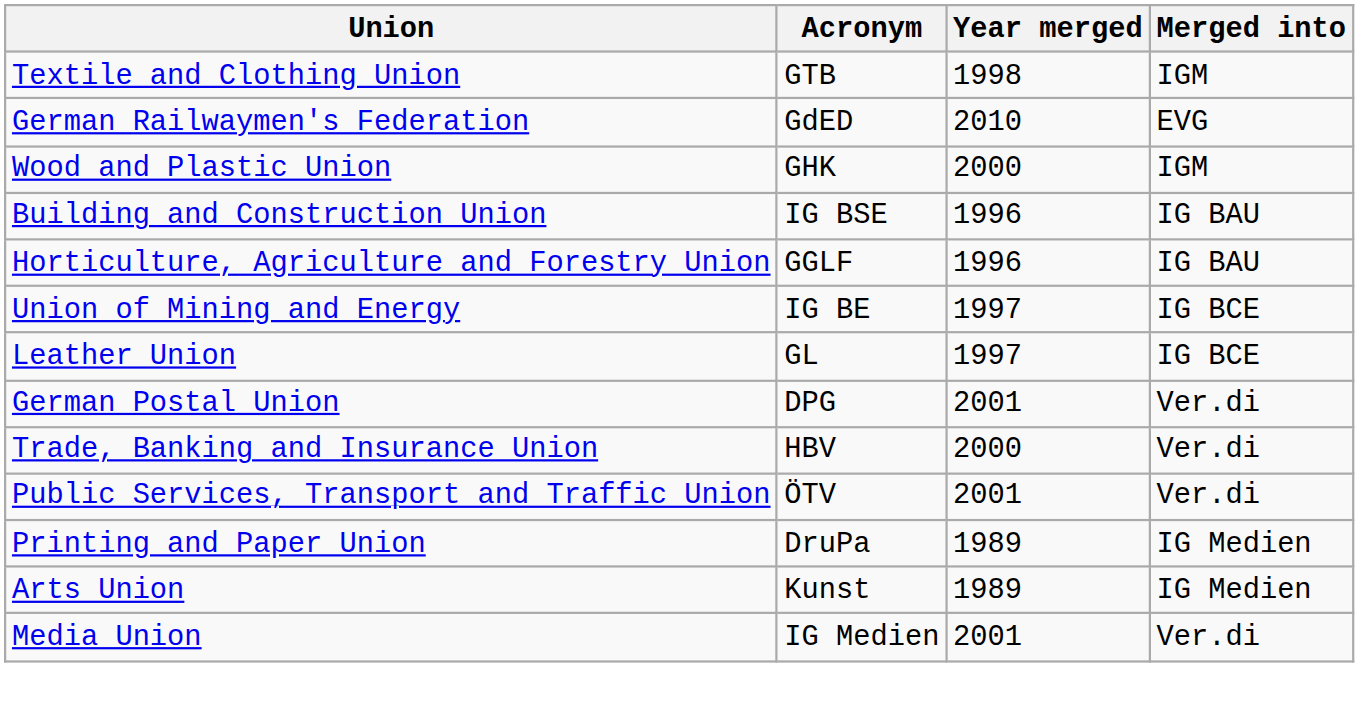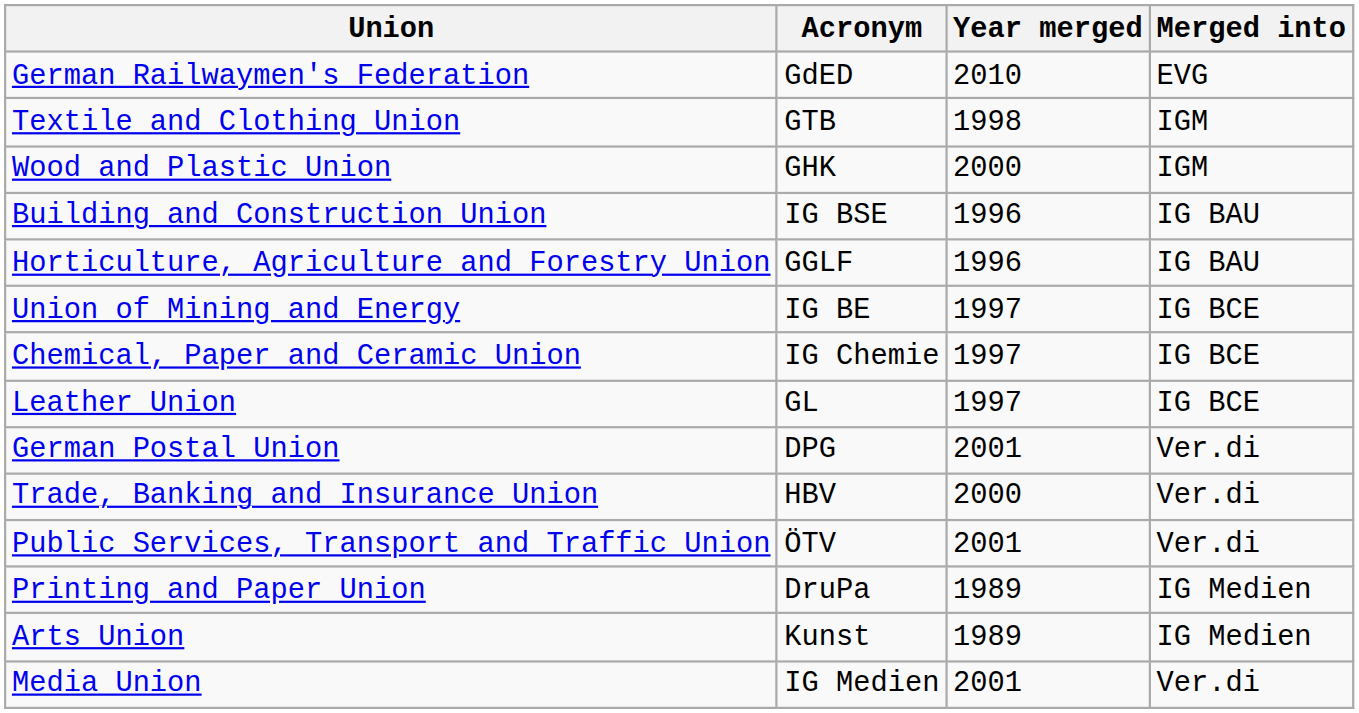 <table class="wikitable sortable">
 <tr>
 <th>Union</th>
 <th>Acronym</th>
 <th>Year merged</th>
 <th>Merged into</th>
 </tr>
 <tr>
+<td><a href='#'>German Railwaymen's Federation</a></td>
+<td>GdED</td>
+<td>2010</td>
+<td>EVG</td>
+</tr>
+<tr>
 <td><a href='#'>Textile and Clothing Union</a></td>
 <td>GTB</td>
 <td>1998</td>
 <td>IGM</td>
-</tr>
-<tr>
-<td><a href='#'>German Railwaymen's Federation</a></td>
-<td>GdED</td>
-<td>2010</td>
-<td>EVG</td>
 </tr>
 <tr>
 <td><a href='#'>Wood and Plastic Union</a></td>
 <td>GHK</td>
 <td>2000</td>
 <td>IGM</td>
 </tr>
 <tr>
 <td><a href='#'>Building and Construction Union</a></td>
 <td>IG BSE</td>
 <td>1996</td>
 <td>IG BAU</td>
 </tr>
 <tr>
 <td><a href='#'>Horticulture, Agriculture and Forestry Union</a></td>
 <td>GGLF</td>
 <td>1996</td>
 <td>IG BAU</td>
 </tr>
 <tr>
 <td><a href='#'>Union of Mining and Energy</a></td>
 <td>IG BE</td>
+<td>1997</td>
+<td>IG BCE</td>
+</tr>
+<tr>
+<td><a href='#'>Chemical, Paper and Ceramic Union</a></td>
+<td>IG Chemie</td>
 <td>1997</td>
 <td>IG BCE</td>
 </tr>
 <tr>
 <td><a href='#'>Leather Union</a></td>
 <td>GL</td>
 <td>1997</td>
 <td>IG BCE</td>
 </tr>
 <tr>
 <td><a href='#'>German Postal Union</a></td>
 <td>DPG</td>
 <td>2001</td>
 <td>Ver.di</td>
 </tr>
 <tr>
 <td><a href='#'>Trade, Banking and Insurance Union</a></td>
 <td>HBV</td>
 <td>2000</td>
 <td>Ver.di</td>
 </tr>
 <tr>
 <td><a href='#'>Public Services, Transport and Traffic Union</a></td>
 <td>ÖTV</td>
 <td>2001</td>
 <td>Ver.di</td>
 </tr>
 <tr>
 <td><a href='#'>Printing and Paper Union</a></td>
 <td>DruPa</td>
 <td>1989</td>
 <td>IG Medien</td>
 </tr>
 <tr>
 <td><a href='#'>Arts Union</a></td>
 <td>Kunst</td>
 <td>1989</td>
 <td>IG Medien</td>
 </tr>
 <tr>
 <td><a href='#'>Media Union</a></td>
 <td>IG Medien</td>
 <td>2001</td>
 <td>Ver.di</td>
 </tr>
 </table>
